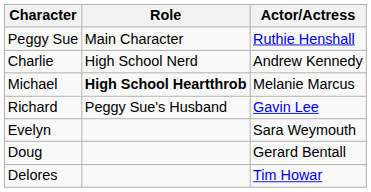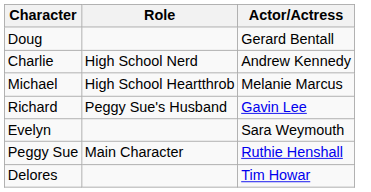 <table class="wikitable">
 <tr>
 <th>Character</th>
 <th>Role</th>
 <th>Actor/Actress</th>
 </tr>
 <tr>
-<td>Peggy Sue</td>
-<td>Main Character</td>
-<td><a href='#'>Ruthie Henshall</a></td>
+<td>Doug</td>
+<td></td>
+<td>Gerard Bentall</td>
 </tr>
 <tr>
 <td>Charlie</td>
 <td>High School Nerd</td>
 <td>Andrew Kennedy</td>
 </tr>
 <tr>
 <td>Michael</td>
-<td><strong>High School Heartthrob</strong></td>
+<td>High School Heartthrob</td>
 <td>Melanie Marcus</td>
 </tr>
 <tr>
 <td>Richard</td>
 <td>Peggy Sue's Husband</td>
 <td><a href='#'>Gavin Lee</a></td>
 </tr>
 <tr>
 <td>Evelyn</td>
 <td></td>
 <td>Sara Weymouth</td>
 </tr>
 <tr>
-<td>Doug</td>
-<td></td>
-<td>Gerard Bentall</td>
+<td>Peggy Sue</td>
+<td>Main Character</td>
+<td><a href='#'>Ruthie Henshall</a></td>
 </tr>
 <tr>
 <td>Delores</td>
 <td></td>
 <td><a href='#'>Tim Howar</a></td>
 </tr>
 </table>
